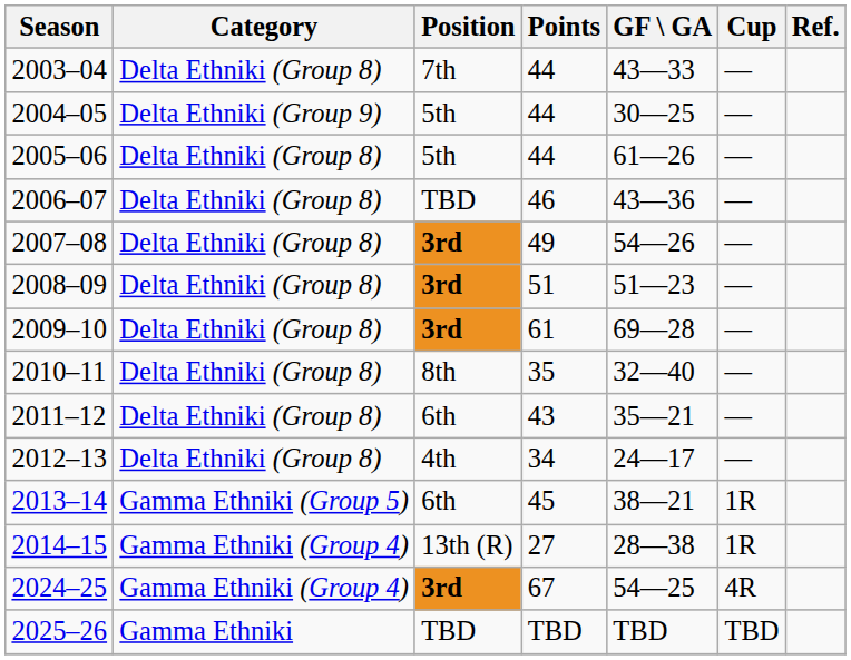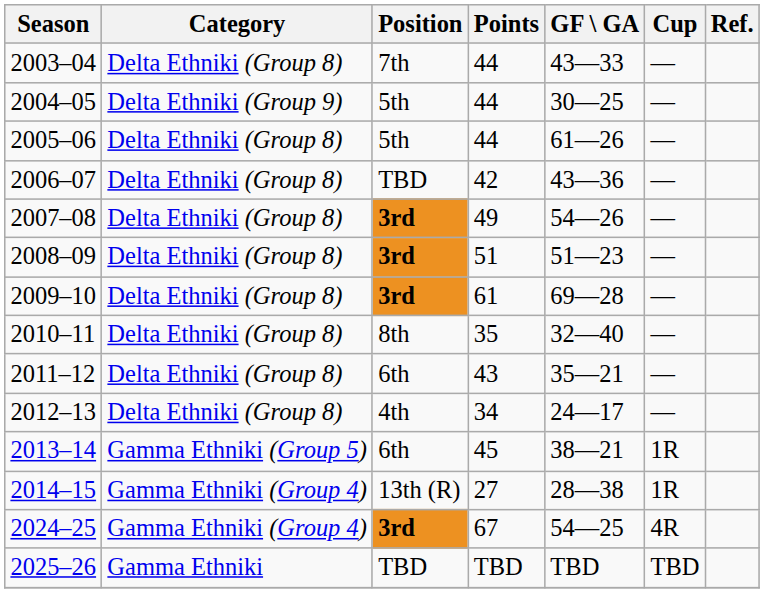 <table class="wikitable">
 <tr>
 <th>Season</th>
 <th>Category</th>
 <th>Position</th>
 <th>Points</th>
 <th>GF \ GA</th>
 <th>Cup</th>
 <th>Ref.</th>
 </tr>
 <tr>
 <td>2003–04</td>
 <td><a href='#'>Delta Ethniki</a> <em>(Group 8)</em></td>
 <td>7th</td>
 <td>44</td>
 <td>43—33</td>
 <td>—</td>
 <td></td>
 </tr>
 <tr>
 <td>2004–05</td>
 <td><a href='#'>Delta Ethniki</a> <em>(Group 9)</em></td>
 <td>5th</td>
 <td>44</td>
 <td>30—25</td>
 <td>—</td>
 <td></td>
 </tr>
 <tr>
 <td>2005–06</td>
 <td><a href='#'>Delta Ethniki</a> <em>(Group 8)</em></td>
 <td>5th</td>
 <td>44</td>
 <td>61—26</td>
 <td>—</td>
 <td></td>
 </tr>
 <tr>
 <td>2006–07</td>
 <td><a href='#'>Delta Ethniki</a> <em>(Group 8)</em></td>
 <td>TBD</td>
-<td>46</td>
+<td>42</td>
 <td>43—36</td>
 <td>—</td>
 <td></td>
 </tr>
 <tr>
 <td>2007–08</td>
 <td><a href='#'>Delta Ethniki</a> <em>(Group 8)</em></td>
 <td style="background:#ED9121;"><strong>3rd</strong></td>
 <td>49</td>
 <td>54—26</td>
 <td>—</td>
 <td></td>
 </tr>
 <tr>
 <td>2008–09</td>
 <td><a href='#'>Delta Ethniki</a> <em>(Group 8)</em></td>
 <td style="background:#ED9121;"><strong>3rd</strong></td>
 <td>51</td>
 <td>51—23</td>
 <td>—</td>
 <td></td>
 </tr>
 <tr>
 <td>2009–10</td>
 <td><a href='#'>Delta Ethniki</a> <em>(Group 8)</em></td>
 <td style="background:#ED9121;"><strong>3rd</strong></td>
 <td>61</td>
 <td>69—28</td>
 <td>—</td>
 <td></td>
 </tr>
 <tr>
 <td>2010–11</td>
 <td><a href='#'>Delta Ethniki</a> <em>(Group 8)</em></td>
 <td>8th</td>
 <td>35</td>
 <td>32—40</td>
 <td>—</td>
 <td></td>
 </tr>
 <tr>
 <td>2011–12</td>
 <td><a href='#'>Delta Ethniki</a> <em>(Group 8)</em></td>
 <td>6th</td>
 <td>43</td>
 <td>35—21</td>
 <td>—</td>
 <td></td>
 </tr>
 <tr>
 <td>2012–13</td>
 <td><a href='#'>Delta Ethniki</a> <em>(Group 8)</em></td>
 <td>4th</td>
 <td>34</td>
 <td>24—17</td>
 <td>—</td>
 <td></td>
 </tr>
 <tr>
 <td><a href='#'>2013–14</a></td>
 <td><a href='#'>Gamma Ethniki</a> <em>(<a href='#'>Group 5</a>)</em></td>
 <td>6th</td>
 <td>45</td>
 <td>38—21</td>
 <td>1R</td>
 <td></td>
 </tr>
 <tr>
 <td><a href='#'>2014–15</a></td>
 <td><a href='#'>Gamma Ethniki</a> <em>(<a href='#'>Group 4</a>)</em></td>
 <td>13th (R)</td>
 <td>27</td>
 <td>28—38</td>
 <td>1R</td>
 <td></td>
 </tr>
 <tr>
 <td><a href='#'>2024–25</a></td>
 <td><a href='#'>Gamma Ethniki</a> <em>(<a href='#'>Group 4</a>)</em></td>
 <td style="background:#ED9121;"><strong>3rd</strong></td>
 <td>67</td>
 <td>54—25</td>
 <td>4R</td>
 <td></td>
 </tr>
 <tr>
 <td><a href='#'>2025–26</a></td>
 <td><a href='#'>Gamma Ethniki</a></td>
 <td>TBD</td>
 <td>TBD</td>
 <td>TBD</td>
 <td>TBD</td>
 <td></td>
 </tr>
 <tr>
 </tr>
 </table>
